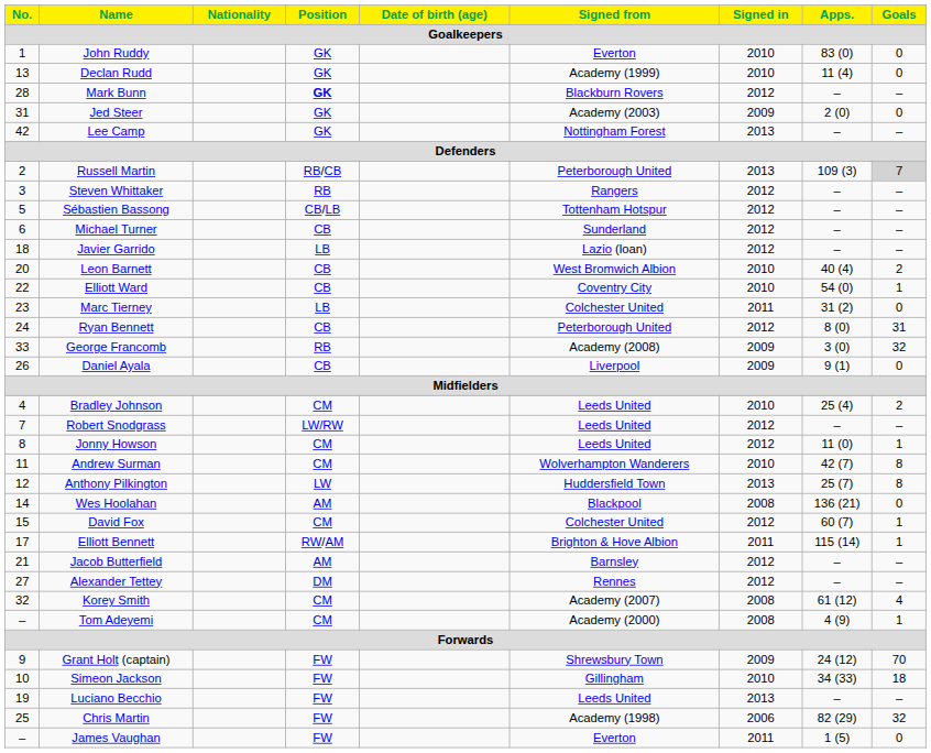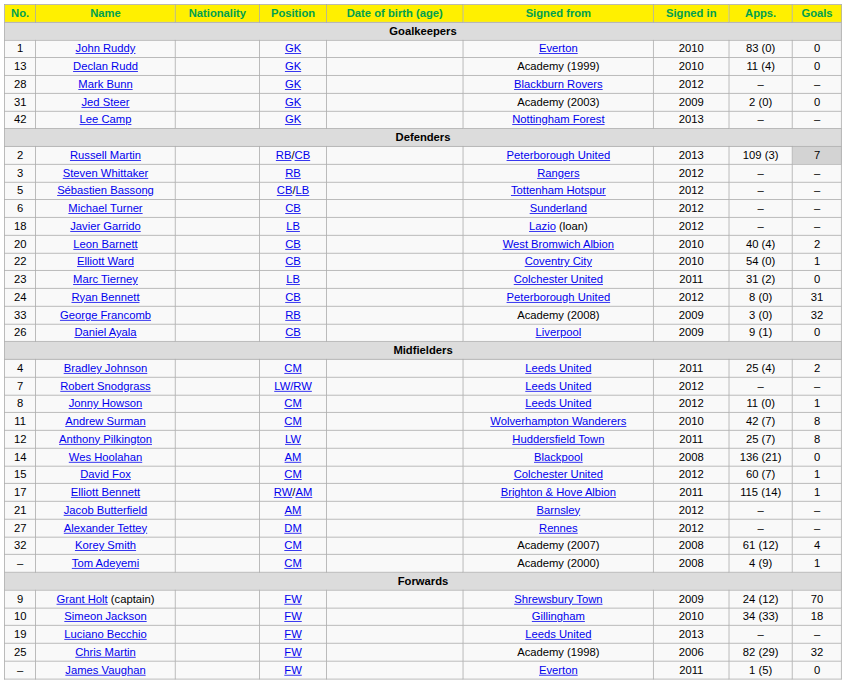 <table class="wikitable"  style="text-align:center; font-size:90%; width:85%;">
 <tr>
 <th style="background:#fff000; color:#00a050; text-align:center;">No.</th>
 <th style="background:#fff000; color:#00a050; text-align:center;">Name</th>
 <th style="background:#fff000; color:#00a050; text-align:center;">Nationality</th>
 <th style="background:#fff000; color:#00a050; text-align:center;">Position</th>
 <th style="background:#fff000; color:#00a050; text-align:center;">Date of birth (age)</th>
 <th style="background:#fff000; color:#00a050; text-align:center;">Signed from</th>
 <th style="background:#fff000; color:#00a050; text-align:center;">Signed in</th>
 <th style="background:#fff000; color:#00a050; text-align:center;">Apps.</th>
 <th style="background:#fff000; color:#00a050; text-align:center;">Goals</th>
 </tr>
 <tr>
 <th colspan="9"  style="background:#dcdcdc; text-align:center;">Goalkeepers</th>
 </tr>
 <tr>
 <td>1</td>
 <td><a href='#'>John Ruddy</a></td>
 <td></td>
 <td><a href='#'>GK</a></td>
 <td></td>
 <td><a href='#'>Everton</a></td>
 <td>2010</td>
 <td>83 (0)</td>
 <td>0</td>
 </tr>
 <tr>
 <td>13</td>
 <td><a href='#'>Declan Rudd</a></td>
 <td></td>
 <td><a href='#'>GK</a></td>
 <td></td>
 <td>Academy (1999)</td>
 <td>2010</td>
 <td>11 (4)</td>
 <td>0</td>
 </tr>
 <tr>
 <td>28</td>
 <td><a href='#'>Mark Bunn</a></td>
 <td> </td>
-<td><strong><a href='#'>GK</a></strong></td>
+<td><a href='#'>GK</a></td>
 <td></td>
 <td><a href='#'>Blackburn Rovers</a></td>
 <td>2012</td>
 <td>–</td>
 <td>–</td>
 </tr>
 <tr>
 <td>31</td>
 <td><a href='#'>Jed Steer</a></td>
 <td></td>
 <td><a href='#'>GK</a></td>
 <td></td>
 <td>Academy (2003)</td>
 <td>2009</td>
 <td>2 (0)</td>
 <td>0</td>
 </tr>
 <tr>
 <td>42</td>
 <td><a href='#'>Lee Camp</a></td>
 <td> </td>
 <td><a href='#'>GK</a></td>
 <td></td>
 <td><a href='#'>Nottingham Forest</a></td>
 <td>2013</td>
 <td>–</td>
 <td>–</td>
 </tr>
 <tr>
 <th colspan="10"  style="background:#dcdcdc; text-align:center;">Defenders</th>
 </tr>
 <tr>
 <td>2</td>
 <td><a href='#'>Russell Martin</a></td>
 <td> </td>
 <td><a href='#'>RB</a>/<a href='#'>CB</a></td>
 <td></td>
 <td><a href='#'>Peterborough United</a></td>
 <td>2013</td>
 <td>109 (3)</td>
 <td style="background: lightgrey;">7</td>
 </tr>
 <tr>
 <td>3</td>
 <td><a href='#'>Steven Whittaker</a></td>
 <td></td>
 <td><a href='#'>RB</a></td>
 <td></td>
 <td><a href='#'>Rangers</a></td>
 <td>2012</td>
 <td>–</td>
 <td>–</td>
 </tr>
 <tr>
 <td>5</td>
 <td><a href='#'>Sébastien Bassong</a></td>
 <td> </td>
 <td><a href='#'>CB</a>/<a href='#'>LB</a></td>
 <td></td>
 <td><a href='#'>Tottenham Hotspur</a></td>
 <td>2012</td>
 <td>–</td>
 <td>–</td>
 </tr>
 <tr>
 <td>6</td>
 <td><a href='#'>Michael Turner</a></td>
 <td></td>
 <td><a href='#'>CB</a></td>
 <td></td>
 <td><a href='#'>Sunderland</a></td>
 <td>2012</td>
 <td>–</td>
 <td>–</td>
 </tr>
 <tr>
 <td>18</td>
 <td><a href='#'>Javier Garrido</a></td>
 <td></td>
 <td><a href='#'>LB</a></td>
 <td></td>
 <td><a href='#'>Lazio</a> (loan)</td>
 <td>2012</td>
 <td>–</td>
 <td>–</td>
 </tr>
 <tr>
 <td>20</td>
 <td><a href='#'>Leon Barnett</a></td>
 <td></td>
 <td><a href='#'>CB</a></td>
 <td></td>
 <td><a href='#'>West Bromwich Albion</a></td>
 <td>2010</td>
 <td>40 (4)</td>
 <td>2</td>
 </tr>
 <tr>
 <td>22</td>
 <td><a href='#'>Elliott Ward</a></td>
 <td></td>
 <td><a href='#'>CB</a></td>
 <td></td>
 <td><a href='#'>Coventry City</a></td>
 <td>2010</td>
 <td>54 (0)</td>
 <td>1</td>
 </tr>
 <tr>
 <td>23</td>
 <td><a href='#'>Marc Tierney</a></td>
 <td></td>
 <td><a href='#'>LB</a></td>
 <td></td>
 <td><a href='#'>Colchester United</a></td>
 <td>2011</td>
 <td>31 (2)</td>
 <td>0</td>
 </tr>
 <tr>
 <td>24</td>
 <td><a href='#'>Ryan Bennett</a></td>
 <td></td>
 <td><a href='#'>CB</a></td>
 <td></td>
 <td><a href='#'>Peterborough United</a></td>
 <td>2012</td>
 <td>8 (0)</td>
 <td>31</td>
 </tr>
 <tr>
 <td>33</td>
 <td><a href='#'>George Francomb</a></td>
 <td></td>
 <td><a href='#'>RB</a></td>
 <td></td>
 <td>Academy (2008)</td>
 <td>2009</td>
 <td>3 (0)</td>
 <td>32</td>
 </tr>
 <tr>
 <td>26</td>
 <td><a href='#'>Daniel Ayala</a></td>
 <td></td>
 <td><a href='#'>CB</a></td>
 <td></td>
 <td><a href='#'>Liverpool</a></td>
 <td>2009</td>
 <td>9 (1)</td>
 <td>0</td>
 </tr>
 <tr>
 <th colspan="10"  style="background:#dcdcdc; text-align:center;">Midfielders</th>
 </tr>
 <tr>
 <td>4</td>
 <td><a href='#'>Bradley Johnson</a></td>
 <td></td>
 <td><a href='#'>CM</a></td>
 <td></td>
 <td><a href='#'>Leeds United</a></td>
-<td>2010</td>
+<td>2011</td>
 <td>25 (4)</td>
 <td>2</td>
 </tr>
 <tr>
 <td>7</td>
 <td><a href='#'>Robert Snodgrass</a></td>
 <td></td>
 <td><a href='#'>LW/RW</a></td>
 <td></td>
 <td><a href='#'>Leeds United</a></td>
 <td>2012</td>
 <td>–</td>
 <td>–</td>
 </tr>
 <tr>
 <td>8</td>
 <td><a href='#'>Jonny Howson</a></td>
 <td></td>
 <td><a href='#'>CM</a></td>
 <td></td>
 <td><a href='#'>Leeds United</a></td>
 <td>2012</td>
 <td>11 (0)</td>
 <td>1</td>
 </tr>
 <tr>
 <td>11</td>
 <td><a href='#'>Andrew Surman</a></td>
 <td> </td>
 <td><a href='#'>CM</a></td>
 <td></td>
 <td><a href='#'>Wolverhampton Wanderers</a></td>
 <td>2010</td>
 <td>42 (7)</td>
 <td>8</td>
 </tr>
 <tr>
 <td>12</td>
 <td><a href='#'>Anthony Pilkington</a></td>
 <td> </td>
 <td><a href='#'>LW</a></td>
 <td></td>
 <td><a href='#'>Huddersfield Town</a></td>
-<td>2013</td>
+<td>2011</td>
 <td>25 (7)</td>
 <td>8</td>
 </tr>
 <tr>
 <td>14</td>
 <td><a href='#'>Wes Hoolahan</a></td>
 <td></td>
 <td><a href='#'>AM</a></td>
 <td></td>
 <td><a href='#'>Blackpool</a></td>
 <td>2008</td>
 <td>136 (21)</td>
 <td>0</td>
 </tr>
 <tr>
 <td>15</td>
 <td><a href='#'>David Fox</a></td>
 <td></td>
 <td><a href='#'>CM</a></td>
 <td></td>
 <td><a href='#'>Colchester United</a></td>
 <td>2012</td>
 <td>60 (7)</td>
 <td>1</td>
 </tr>
 <tr>
 <td>17</td>
 <td><a href='#'>Elliott Bennett</a></td>
 <td></td>
 <td><a href='#'>RW</a>/<a href='#'>AM</a></td>
 <td></td>
 <td><a href='#'>Brighton & Hove Albion</a></td>
 <td>2011</td>
 <td>115 (14)</td>
 <td>1</td>
 </tr>
 <tr>
 <td>21</td>
 <td><a href='#'>Jacob Butterfield</a></td>
 <td></td>
 <td><a href='#'>AM</a></td>
 <td></td>
 <td><a href='#'>Barnsley</a></td>
 <td>2012</td>
 <td>–</td>
 <td>–</td>
 </tr>
 <tr>
 <td>27</td>
 <td><a href='#'>Alexander Tettey</a></td>
 <td> </td>
 <td><a href='#'>DM</a></td>
 <td></td>
 <td><a href='#'>Rennes</a></td>
 <td>2012</td>
 <td>–</td>
 <td>–</td>
 </tr>
 <tr>
 <td>32</td>
 <td><a href='#'>Korey Smith</a></td>
 <td></td>
 <td><a href='#'>CM</a></td>
 <td></td>
 <td>Academy (2007)</td>
 <td>2008</td>
 <td>61 (12)</td>
 <td>4</td>
 </tr>
 <tr>
 <td>–</td>
 <td><a href='#'>Tom Adeyemi</a></td>
 <td></td>
 <td><a href='#'>CM</a></td>
 <td></td>
 <td>Academy (2000)</td>
 <td>2008</td>
 <td>4 (9)</td>
 <td>1</td>
 </tr>
 <tr>
 <th colspan="10"  style="background:#dcdcdc; text-align:center;">Forwards</th>
 </tr>
 <tr>
 <td>9</td>
 <td><a href='#'>Grant Holt</a> (captain)</td>
 <td></td>
 <td><a href='#'>FW</a></td>
 <td></td>
 <td><a href='#'>Shrewsbury Town</a></td>
 <td>2009</td>
 <td>24 (12)</td>
 <td>70</td>
 </tr>
 <tr>
 <td>10</td>
 <td><a href='#'>Simeon Jackson</a></td>
 <td> </td>
 <td><a href='#'>FW</a></td>
 <td></td>
 <td><a href='#'>Gillingham</a></td>
 <td>2010</td>
 <td>34 (33)</td>
 <td>18</td>
 </tr>
 <tr>
 <td>19</td>
 <td><a href='#'>Luciano Becchio</a></td>
 <td></td>
 <td><a href='#'>FW</a></td>
 <td></td>
 <td><a href='#'>Leeds United</a></td>
 <td>2013</td>
 <td>–</td>
 <td>–</td>
 </tr>
 <tr>
 <td>25</td>
 <td><a href='#'>Chris Martin</a></td>
 <td></td>
 <td><a href='#'>FW</a></td>
 <td></td>
 <td>Academy (1998)</td>
 <td>2006</td>
 <td>82 (29)</td>
 <td>32</td>
 </tr>
 <tr>
 <td>–</td>
 <td><a href='#'>James Vaughan</a></td>
 <td></td>
 <td><a href='#'>FW</a></td>
 <td></td>
 <td><a href='#'>Everton</a></td>
 <td>2011</td>
 <td>1 (5)</td>
 <td>0</td>
 </tr>
 </table>
